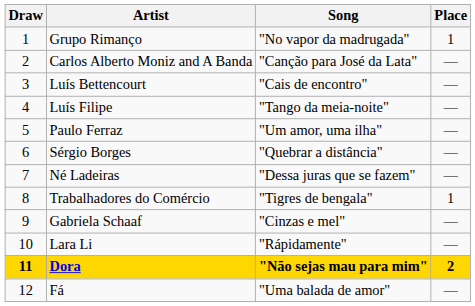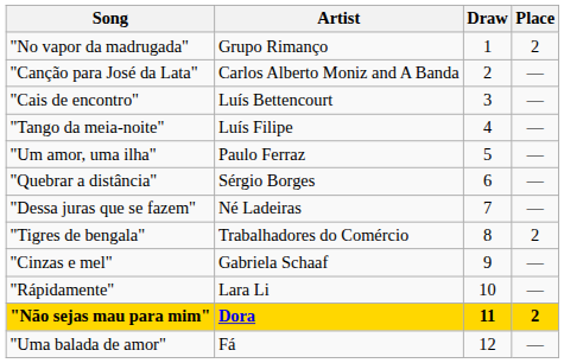 <table class="sortable wikitable" style="margin: 1em auto 1em auto; text-align:center">
 <tr>
+<th>Song</th>
+<th>Artist</th>
 <th>Draw</th>
-<th>Artist</th>
-<th>Song</th>
 <th>Place</th>
 </tr>
 <tr>
+<td align="left">"No vapor da madrugada"</td>
+<td align="left">Grupo Rimanço</td>
 <td>1</td>
-<td align="left">Grupo Rimanço</td>
-<td align="left">"No vapor da madrugada"</td>
-<td>1</td>
+<td>2</td>
 </tr>
 <tr>
+<td align="left">"Canção para José da Lata"</td>
+<td align="left">Carlos Alberto Moniz and A Banda</td>
 <td>2</td>
-<td align="left">Carlos Alberto Moniz and A Banda</td>
-<td align="left">"Canção para José da Lata"</td>
 <td>—</td>
 </tr>
 <tr>
+<td align="left">"Cais de encontro"</td>
+<td align="left">Luís Bettencourt</td>
 <td>3</td>
-<td align="left">Luís Bettencourt</td>
-<td align="left">"Cais de encontro"</td>
 <td>—</td>
 </tr>
 <tr>
+<td align="left">"Tango da meia-noite"</td>
+<td align="left">Luís Filipe</td>
 <td>4</td>
-<td align="left">Luís Filipe</td>
-<td align="left">"Tango da meia-noite"</td>
 <td>—</td>
 </tr>
 <tr>
+<td align="left">"Um amor, uma ilha"</td>
+<td align="left">Paulo Ferraz</td>
 <td>5</td>
-<td align="left">Paulo Ferraz</td>
-<td align="left">"Um amor, uma ilha"</td>
 <td>—</td>
 </tr>
 <tr>
+<td align="left">"Quebrar a distância"</td>
+<td align="left">Sérgio Borges</td>
 <td>6</td>
-<td align="left">Sérgio Borges</td>
-<td align="left">"Quebrar a distância"</td>
 <td>—</td>
 </tr>
 <tr>
+<td align="left">"Dessa juras que se fazem"</td>
+<td align="left">Né Ladeiras</td>
 <td>7</td>
-<td align="left">Né Ladeiras</td>
-<td align="left">"Dessa juras que se fazem"</td>
 <td>—</td>
 </tr>
 <tr>
+<td align="left">"Tigres de bengala"</td>
+<td align="left">Trabalhadores do Comércio</td>
 <td>8</td>
-<td align="left">Trabalhadores do Comércio</td>
-<td align="left">"Tigres de bengala"</td>
-<td>1</td>
+<td>2</td>
 </tr>
 <tr>
+<td align="left">"Cinzas e mel"</td>
+<td align="left">Gabriela Schaaf</td>
 <td>9</td>
-<td align="left">Gabriela Schaaf</td>
-<td align="left">"Cinzas e mel"</td>
 <td>—</td>
 </tr>
 <tr>
+<td align="left">"Rápidamente"</td>
+<td align="left">Lara Li</td>
 <td>10</td>
-<td align="left">Lara Li</td>
-<td align="left">"Rápidamente"</td>
 <td>—</td>
 </tr>
 <tr style="font-weight:bold; background:gold;">
+<td align="left">"Não sejas mau para mim"</td>
+<td align="left"><a href='#'>Dora</a></td>
 <td>11</td>
-<td align="left"><a href='#'>Dora</a></td>
-<td align="left">"Não sejas mau para mim"</td>
 <td>2</td>
 </tr>
 <tr>
+<td align="left">"Uma balada de amor"</td>
+<td align="left">Fá</td>
 <td>12</td>
-<td align="left">Fá</td>
-<td align="left">"Uma balada de amor"</td>
 <td>—</td>
 </tr>
 </table>
